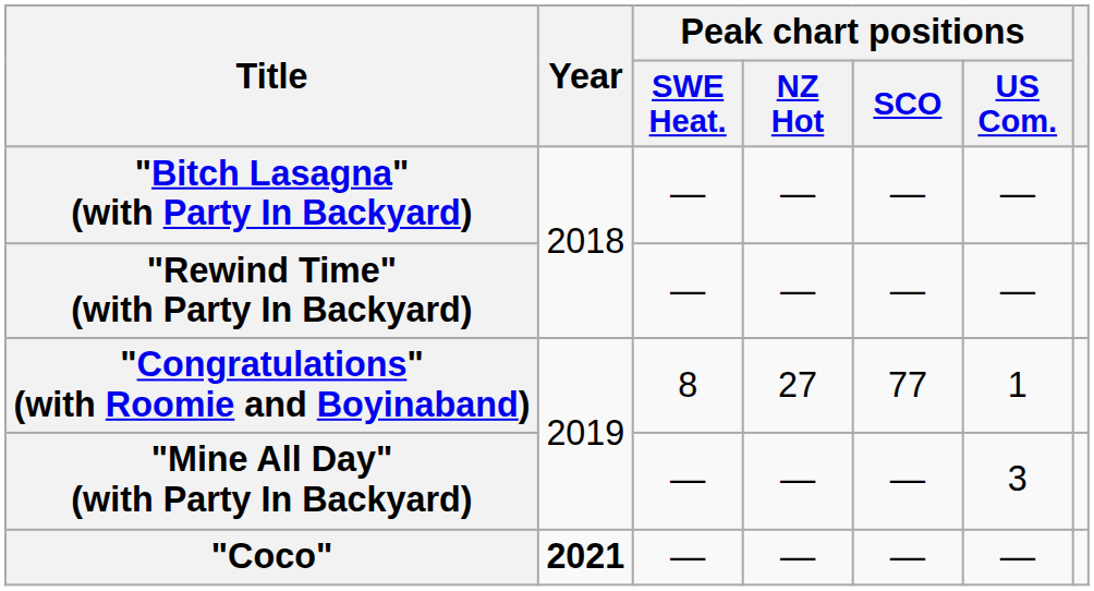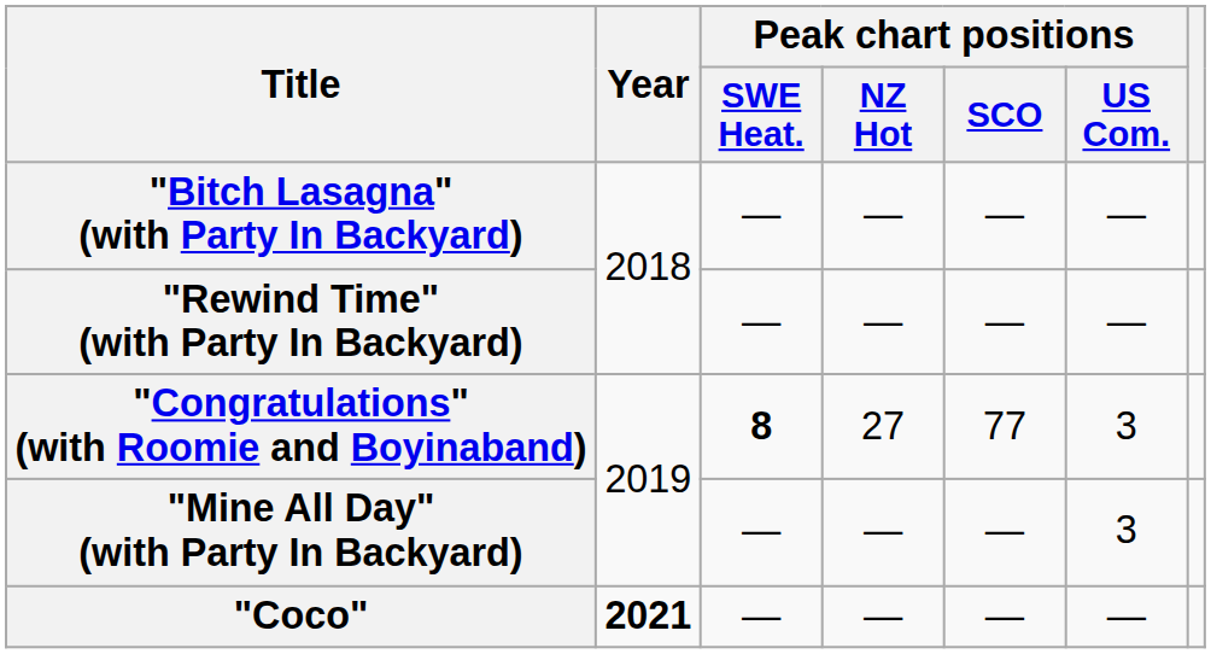 <table class="wikitable mw-collapsible plainrowheaders" style="text-align:center">
 <tr>
 <th scope="col" rowspan="2">Title</th>
 <th scope="col" rowspan="2">Year</th>
 <th colspan="4">Peak chart positions</th>
 <th scope="col" rowspan="2"></th>
 </tr>
 <tr>
 <th scope="col" style="width:3em;font-size:90%"><a href='#'>SWE<br>Heat.</a><br></th>
 <th scope="col" style="width:3em;font-size:90%"><a href='#'>NZ<br>Hot</a><br></th>
 <th scope="col" style="width:3em;font-size:90%"><a href='#'>SCO</a><br></th>
 <th scope="col" style="width:3em;font-size:90%"><a href='#'>US<br>Com.</a><br></th>
 </tr>
 <tr>
 <th scope="row">"<a href='#'>Bitch Lasagna</a>"<br><span>(with <a href='#'>Party In Backyard</a>)</span></th>
 <td rowspan="2">2018</td>
 <td>—</td>
 <td>—</td>
 <td>—</td>
 <td>—</td>
 <td style="text-align:center"></td>
 </tr>
 <tr>
 <th scope="row">"Rewind Time"<br><span>(with Party In Backyard)</span></th>
 <td>—</td>
 <td>—</td>
 <td>—</td>
 <td>—</td>
 <td style="text-align:center"></td>
 </tr>
 <tr>
 <th scope="row">"<a href='#'>Congratulations</a>"<br><span>(with <a href='#'>Roomie</a> and <a href='#'>Boyinaband</a>)</span></th>
 <td rowspan="2">2019</td>
-<td>8</td>
+<td><strong>8</strong></td>
 <td>27</td>
 <td>77</td>
-<td>1</td>
+<td>3</td>
 <td style="text-align:center"></td>
 </tr>
 <tr>
 <th scope="row">"Mine All Day"<br><span>(with Party In Backyard)</span></th>
 <td>—</td>
 <td>—</td>
 <td>—</td>
 <td>3</td>
 <td style="text-align:center"></td>
 </tr>
 <tr>
 <th scope="row">"Coco"</th>
 <td><strong>2021</strong></td>
 <td>—</td>
 <td>—</td>
 <td>—</td>
 <td>—</td>
 <td style="text-align:center"></td>
 </tr>
 </table>
